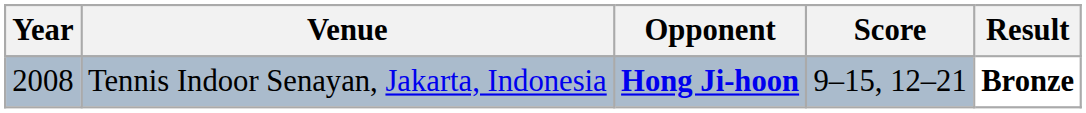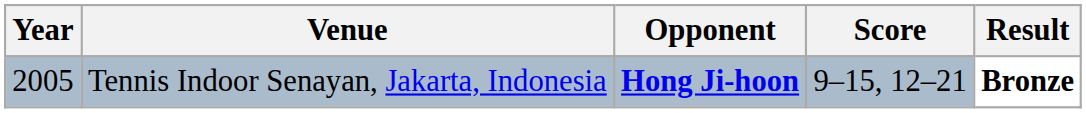 <table class="sortable wikitable" style="font-size: 90%;">
 <tr>
 <th>Year</th>
 <th>Venue</th>
 <th>Opponent</th>
 <th>Score</th>
 <th>Result</th>
 </tr>
 <tr style="background:#AABBCC">
-<td align="center">2008</td>
+<td align="center">2005</td>
 <td align="left">Tennis Indoor Senayan, <a href='#'>Jakarta, Indonesia</a></td>
 <td align="left"><strong> <a href='#'>Hong Ji-hoon</a></strong></td>
 <td align="left">9–15, 12–21</td>
 <td style="text-align:left; background:white"> <strong>Bronze</strong></td>
 </tr>
 </table>
